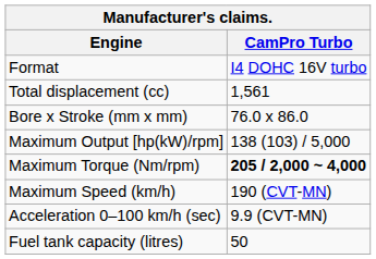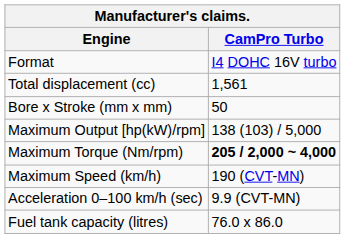 <table class="wikitable" align="right">
 <tr>
 <th align="center" colspan="2">Manufacturer's claims.</th>
 </tr>
 <tr>
 <th>Engine</th>
 <th><a href='#'>CamPro Turbo</a></th>
 </tr>
 <tr>
 <td>Format</td>
 <td><a href='#'>I4</a> <a href='#'>DOHC</a> 16V <a href='#'>turbo</a></td>
 </tr>
 <tr>
 <td>Total displacement (cc)</td>
 <td>1,561</td>
 </tr>
 <tr>
 <td>Bore x Stroke (mm x mm)</td>
-<td>76.0 x 86.0</td>
+<td>50</td>
 </tr>
 <tr>
 <td>Maximum Output [hp(kW)/rpm]</td>
 <td>138 (103) / 5,000</td>
 </tr>
 <tr>
 <td>Maximum Torque (Nm/rpm)</td>
 <td><strong>205 / 2,000 ~ 4,000</strong></td>
 </tr>
 <tr>
 <td>Maximum Speed (km/h)</td>
 <td>190 (<a href='#'>CVT</a>-<a href='#'>MN</a>)</td>
 </tr>
 <tr>
 <td>Acceleration 0–100 km/h (sec)</td>
 <td>9.9 (CVT-MN)</td>
 </tr>
 <tr>
 <td>Fuel tank capacity (litres)</td>
-<td>50</td>
+<td>76.0 x 86.0</td>
 </tr>
 </table>
